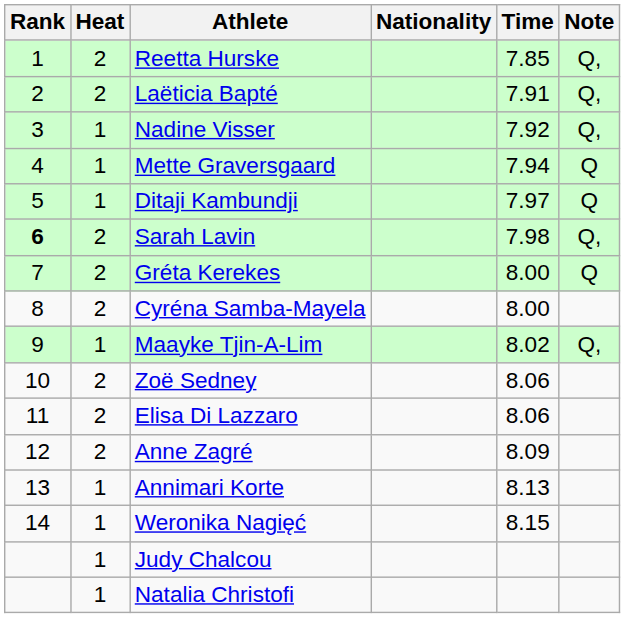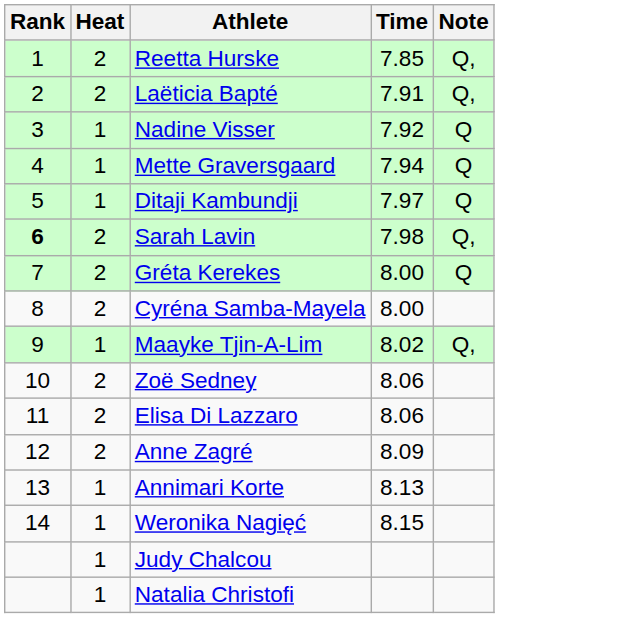 <table class="wikitable sortable" style="text-align:center">
 <tr>
 <th>Rank</th>
 <th>Heat</th>
 <th>Athlete</th>
-<th>Nationality</th>
 <th>Time</th>
 <th>Note</th>
 </tr>
 <tr bgcolor="ccffcc">
 <td>1</td>
 <td>2</td>
 <td align="left"><a href='#'>Reetta Hurske</a></td>
-<td align="left"></td>
 <td>7.85</td>
 <td>Q, </td>
 </tr>
 <tr bgcolor="ccffcc">
 <td>2</td>
 <td>2</td>
 <td align="left"><a href='#'>Laëticia Bapté</a></td>
-<td align="left"></td>
 <td>7.91</td>
 <td>Q, </td>
 </tr>
 <tr bgcolor="ccffcc">
 <td>3</td>
 <td>1</td>
 <td align="left"><a href='#'>Nadine Visser</a></td>
-<td align="left"></td>
 <td>7.92</td>
-<td>Q, </td>
+<td>Q</td>
 </tr>
 <tr bgcolor="ccffcc">
 <td>4</td>
 <td>1</td>
 <td align="left"><a href='#'>Mette Graversgaard</a></td>
-<td align="left"></td>
 <td>7.94</td>
 <td>Q</td>
 </tr>
 <tr bgcolor="ccffcc">
 <td>5</td>
 <td>1</td>
 <td align="left"><a href='#'>Ditaji Kambundji</a></td>
-<td align="left"></td>
 <td>7.97</td>
 <td>Q</td>
 </tr>
 <tr bgcolor="ccffcc">
 <td><strong>6</strong></td>
 <td>2</td>
 <td align="left"><a href='#'>Sarah Lavin</a></td>
-<td align="left"></td>
 <td>7.98</td>
 <td>Q, </td>
 </tr>
 <tr bgcolor="ccffcc">
 <td>7</td>
 <td>2</td>
 <td align="left"><a href='#'>Gréta Kerekes</a></td>
-<td align="left"></td>
 <td>8.00</td>
 <td>Q</td>
 </tr>
 <tr>
 <td>8</td>
 <td>2</td>
 <td align="left"><a href='#'>Cyréna Samba-Mayela</a></td>
-<td align="left"></td>
 <td>8.00</td>
 <td></td>
 </tr>
 <tr bgcolor="ccffcc">
 <td>9</td>
 <td>1</td>
 <td align="left"><a href='#'>Maayke Tjin-A-Lim</a></td>
-<td align="left"></td>
 <td>8.02</td>
 <td>Q, </td>
 </tr>
 <tr>
 <td>10</td>
 <td>2</td>
 <td align="left"><a href='#'>Zoë Sedney</a></td>
-<td align="left"></td>
 <td>8.06</td>
 <td></td>
 </tr>
 <tr>
 <td>11</td>
 <td>2</td>
 <td align="left"><a href='#'>Elisa Di Lazzaro</a></td>
-<td align="left"></td>
 <td>8.06</td>
 <td></td>
 </tr>
 <tr>
 <td>12</td>
 <td>2</td>
 <td align="left"><a href='#'>Anne Zagré</a></td>
-<td align="left"></td>
 <td>8.09</td>
 <td></td>
 </tr>
 <tr>
 <td>13</td>
 <td>1</td>
 <td align="left"><a href='#'>Annimari Korte</a></td>
-<td align="left"></td>
 <td>8.13</td>
 <td></td>
 </tr>
 <tr>
 <td>14</td>
 <td>1</td>
 <td align="left"><a href='#'>Weronika Nagięć</a></td>
-<td align="left"></td>
 <td>8.15</td>
 <td></td>
 </tr>
 <tr>
 <td></td>
 <td>1</td>
 <td align="left"><a href='#'>Judy Chalcou</a></td>
-<td align="left"></td>
 <td></td>
 <td></td>
 </tr>
 <tr>
 <td></td>
 <td>1</td>
 <td align="left"><a href='#'>Natalia Christofi</a></td>
-<td align="left"></td>
 <td></td>
 <td></td>
 </tr>
 </table>
